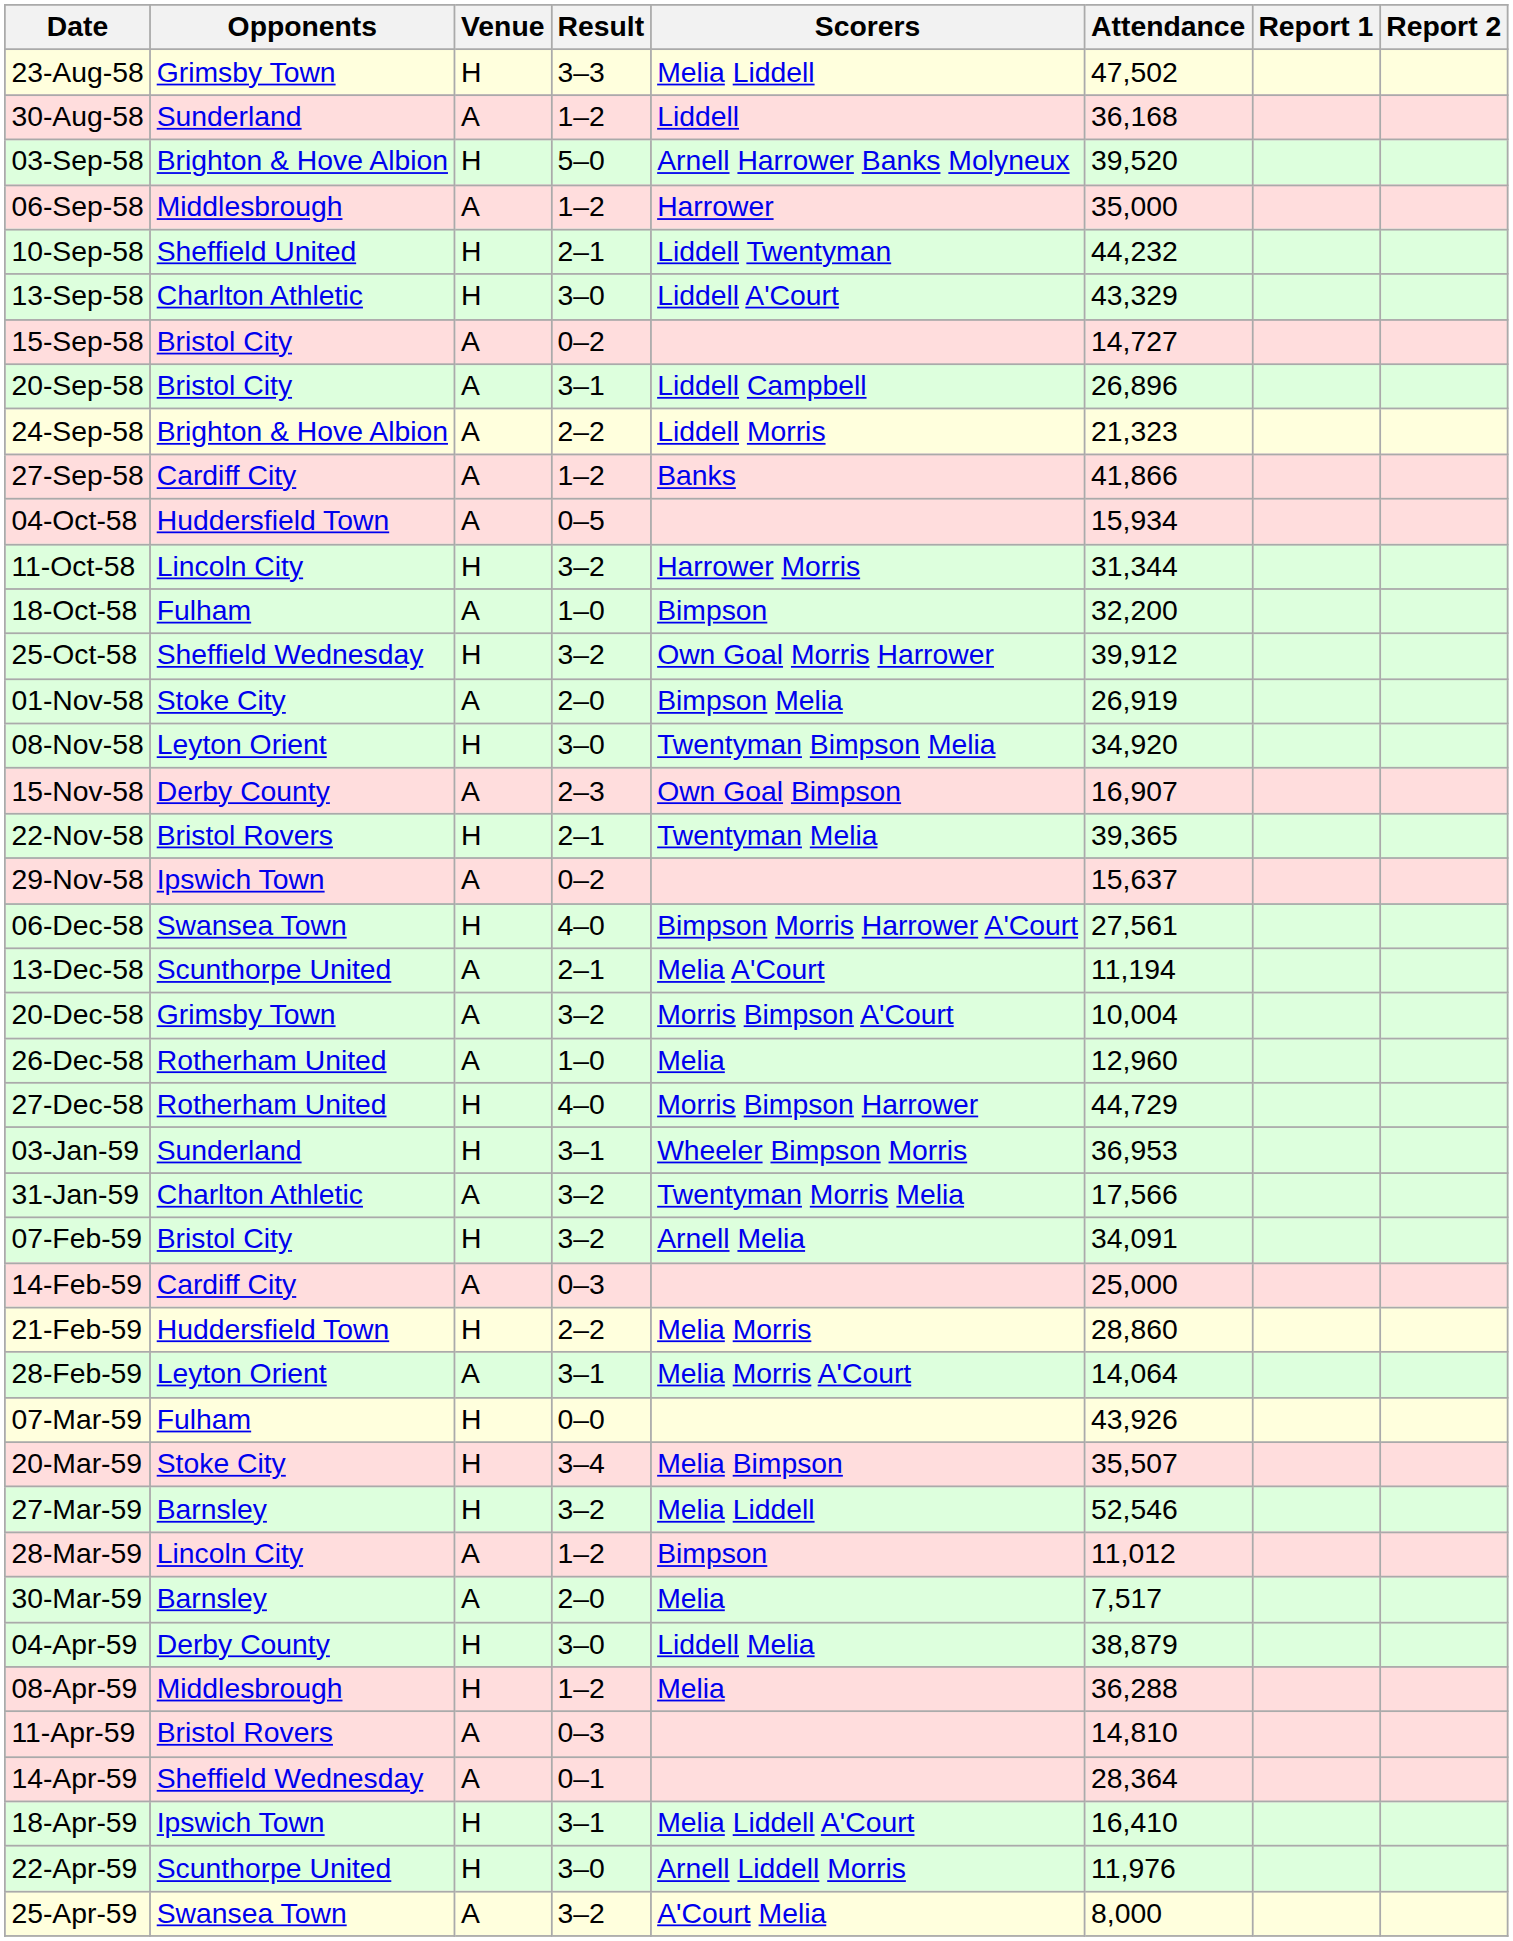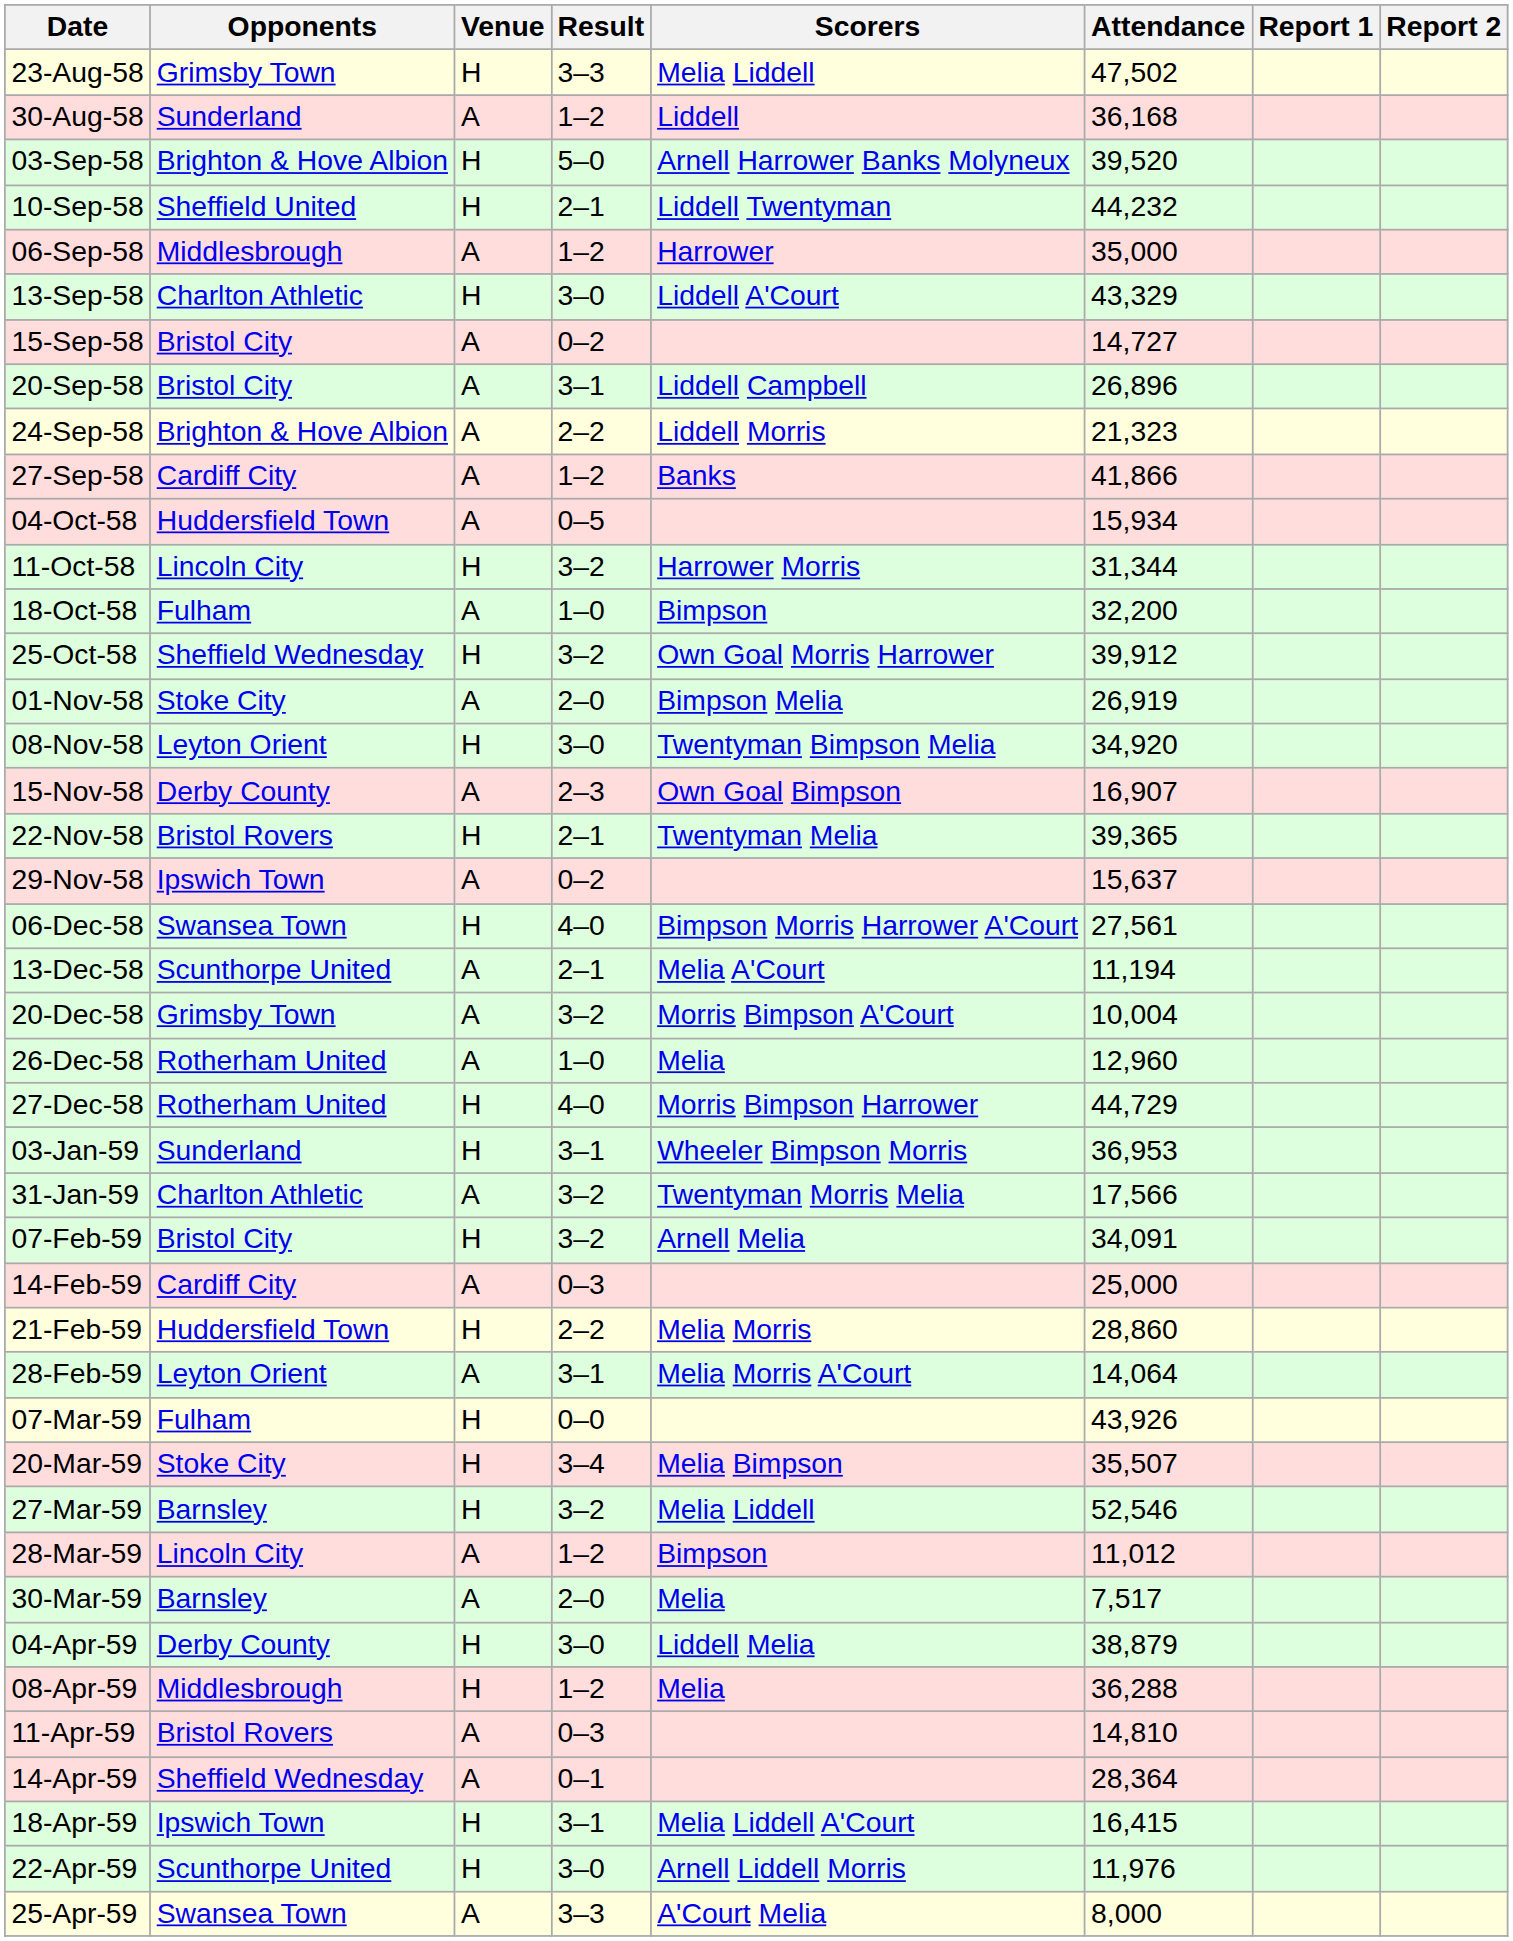 <table class=wikitable>
 <tr>
 <th>Date</th>
 <th>Opponents</th>
 <th>Venue</th>
 <th>Result</th>
 <th>Scorers</th>
 <th>Attendance</th>
 <th>Report 1</th>
 <th>Report 2</th>
 </tr>
 <tr bgcolor="#ffffdd">
 <td>23-Aug-58</td>
 <td><a href='#'>Grimsby Town</a></td>
 <td>H</td>
 <td>3–3</td>
 <td><a href='#'>Melia</a>  <a href='#'>Liddell</a> </td>
 <td>47,502</td>
 <td></td>
 <td></td>
 </tr>
 <tr bgcolor="#ffdddd">
 <td>30-Aug-58</td>
 <td><a href='#'>Sunderland</a></td>
 <td>A</td>
 <td>1–2</td>
 <td><a href='#'>Liddell</a> </td>
 <td>36,168</td>
 <td></td>
 <td></td>
 </tr>
 <tr bgcolor="#ddffdd">
 <td>03-Sep-58</td>
 <td><a href='#'>Brighton & Hove Albion</a></td>
 <td>H</td>
 <td>5–0</td>
 <td><a href='#'>Arnell</a>  <a href='#'>Harrower</a>  <a href='#'>Banks</a>  <a href='#'>Molyneux</a> </td>
 <td>39,520</td>
 <td></td>
 <td></td>
 </tr>
+<tr bgcolor="#ddffdd">
+<td>10-Sep-58</td>
+<td><a href='#'>Sheffield United</a></td>
+<td>H</td>
+<td>2–1</td>
+<td><a href='#'>Liddell</a>  <a href='#'>Twentyman</a> </td>
+<td>44,232</td>
+<td></td>
+<td></td>
+</tr>
 <tr bgcolor="#ffdddd">
 <td>06-Sep-58</td>
 <td><a href='#'>Middlesbrough</a></td>
 <td>A</td>
 <td>1–2</td>
 <td><a href='#'>Harrower</a> </td>
 <td>35,000</td>
-<td></td>
-<td></td>
-</tr>
-<tr bgcolor="#ddffdd">
-<td>10-Sep-58</td>
-<td><a href='#'>Sheffield United</a></td>
-<td>H</td>
-<td>2–1</td>
-<td><a href='#'>Liddell</a>  <a href='#'>Twentyman</a> </td>
-<td>44,232</td>
 <td></td>
 <td></td>
 </tr>
 <tr bgcolor="#ddffdd">
 <td>13-Sep-58</td>
 <td><a href='#'>Charlton Athletic</a></td>
 <td>H</td>
 <td>3–0</td>
 <td><a href='#'>Liddell</a>  <a href='#'>A'Court</a> </td>
 <td>43,329</td>
 <td></td>
 <td></td>
 </tr>
 <tr bgcolor="#ffdddd">
 <td>15-Sep-58</td>
 <td><a href='#'>Bristol City</a></td>
 <td>A</td>
 <td>0–2</td>
 <td></td>
 <td>14,727</td>
 <td></td>
 <td></td>
 </tr>
 <tr bgcolor="#ddffdd">
 <td>20-Sep-58</td>
 <td><a href='#'>Bristol City</a></td>
 <td>A</td>
 <td>3–1</td>
 <td><a href='#'>Liddell</a>  <a href='#'>Campbell</a> </td>
 <td>26,896</td>
 <td></td>
 <td></td>
 </tr>
 <tr bgcolor="#ffffdd">
 <td>24-Sep-58</td>
 <td><a href='#'>Brighton & Hove Albion</a></td>
 <td>A</td>
 <td>2–2</td>
 <td><a href='#'>Liddell</a>  <a href='#'>Morris</a> </td>
 <td>21,323</td>
 <td></td>
 <td></td>
 </tr>
 <tr bgcolor="#ffdddd">
 <td>27-Sep-58</td>
 <td><a href='#'>Cardiff City</a></td>
 <td>A</td>
 <td>1–2</td>
 <td><a href='#'>Banks</a> </td>
 <td>41,866</td>
 <td></td>
 <td></td>
 </tr>
 <tr bgcolor="#ffdddd">
 <td>04-Oct-58</td>
 <td><a href='#'>Huddersfield Town</a></td>
 <td>A</td>
 <td>0–5</td>
 <td></td>
 <td>15,934</td>
 <td></td>
 <td></td>
 </tr>
 <tr bgcolor="#ddffdd">
 <td>11-Oct-58</td>
 <td><a href='#'>Lincoln City</a></td>
 <td>H</td>
 <td>3–2</td>
 <td><a href='#'>Harrower</a>  <a href='#'>Morris</a> </td>
 <td>31,344</td>
 <td></td>
 <td></td>
 </tr>
 <tr bgcolor="#ddffdd">
 <td>18-Oct-58</td>
 <td><a href='#'>Fulham</a></td>
 <td>A</td>
 <td>1–0</td>
 <td><a href='#'>Bimpson</a> </td>
 <td>32,200</td>
 <td></td>
 <td></td>
 </tr>
 <tr bgcolor="#ddffdd">
 <td>25-Oct-58</td>
 <td><a href='#'>Sheffield Wednesday</a></td>
 <td>H</td>
 <td>3–2</td>
 <td><a href='#'>Own Goal</a>  <a href='#'>Morris</a>  <a href='#'>Harrower</a> </td>
 <td>39,912</td>
 <td></td>
 <td></td>
 </tr>
 <tr bgcolor="#ddffdd">
 <td>01-Nov-58</td>
 <td><a href='#'>Stoke City</a></td>
 <td>A</td>
 <td>2–0</td>
 <td><a href='#'>Bimpson</a>  <a href='#'>Melia</a> </td>
 <td>26,919</td>
 <td></td>
 <td></td>
 </tr>
 <tr bgcolor="#ddffdd">
 <td>08-Nov-58</td>
 <td><a href='#'>Leyton Orient</a></td>
 <td>H</td>
 <td>3–0</td>
 <td><a href='#'>Twentyman</a>  <a href='#'>Bimpson</a>  <a href='#'>Melia</a> </td>
 <td>34,920</td>
 <td></td>
 <td></td>
 </tr>
 <tr bgcolor="#ffdddd">
 <td>15-Nov-58</td>
 <td><a href='#'>Derby County</a></td>
 <td>A</td>
 <td>2–3</td>
 <td><a href='#'>Own Goal</a>  <a href='#'>Bimpson</a> </td>
 <td>16,907</td>
 <td></td>
 <td></td>
 </tr>
 <tr bgcolor="#ddffdd">
 <td>22-Nov-58</td>
 <td><a href='#'>Bristol Rovers</a></td>
 <td>H</td>
 <td>2–1</td>
 <td><a href='#'>Twentyman</a>  <a href='#'>Melia</a> </td>
 <td>39,365</td>
 <td></td>
 <td></td>
 </tr>
 <tr bgcolor="#ffdddd">
 <td>29-Nov-58</td>
 <td><a href='#'>Ipswich Town</a></td>
 <td>A</td>
 <td>0–2</td>
 <td></td>
 <td>15,637</td>
 <td></td>
 <td></td>
 </tr>
 <tr bgcolor="#ddffdd">
 <td>06-Dec-58</td>
 <td><a href='#'>Swansea Town</a></td>
 <td>H</td>
 <td>4–0</td>
 <td><a href='#'>Bimpson</a>  <a href='#'>Morris</a>  <a href='#'>Harrower</a>  <a href='#'>A'Court</a> </td>
 <td>27,561</td>
 <td></td>
 <td></td>
 </tr>
 <tr bgcolor="#ddffdd">
 <td>13-Dec-58</td>
 <td><a href='#'>Scunthorpe United</a></td>
 <td>A</td>
 <td>2–1</td>
 <td><a href='#'>Melia</a>  <a href='#'>A'Court</a> </td>
 <td>11,194</td>
 <td></td>
 <td></td>
 </tr>
 <tr bgcolor="#ddffdd">
 <td>20-Dec-58</td>
 <td><a href='#'>Grimsby Town</a></td>
 <td>A</td>
 <td>3–2</td>
 <td><a href='#'>Morris</a>  <a href='#'>Bimpson</a>  <a href='#'>A'Court</a> </td>
 <td>10,004</td>
 <td></td>
 <td></td>
 </tr>
 <tr bgcolor="#ddffdd">
 <td>26-Dec-58</td>
 <td><a href='#'>Rotherham United</a></td>
 <td>A</td>
 <td>1–0</td>
 <td><a href='#'>Melia</a> </td>
 <td>12,960</td>
 <td></td>
 <td></td>
 </tr>
 <tr bgcolor="#ddffdd">
 <td>27-Dec-58</td>
 <td><a href='#'>Rotherham United</a></td>
 <td>H</td>
 <td>4–0</td>
 <td><a href='#'>Morris</a>  <a href='#'>Bimpson</a>  <a href='#'>Harrower</a> </td>
 <td>44,729</td>
 <td></td>
 <td></td>
 </tr>
 <tr bgcolor="#ddffdd">
 <td>03-Jan-59</td>
 <td><a href='#'>Sunderland</a></td>
 <td>H</td>
 <td>3–1</td>
 <td><a href='#'>Wheeler</a>  <a href='#'>Bimpson</a>  <a href='#'>Morris</a> </td>
 <td>36,953</td>
 <td></td>
 <td></td>
 </tr>
 <tr bgcolor="#ddffdd">
 <td>31-Jan-59</td>
 <td><a href='#'>Charlton Athletic</a></td>
 <td>A</td>
 <td>3–2</td>
 <td><a href='#'>Twentyman</a>  <a href='#'>Morris</a>  <a href='#'>Melia</a> </td>
 <td>17,566</td>
 <td></td>
 <td></td>
 </tr>
 <tr bgcolor="#ddffdd">
 <td>07-Feb-59</td>
 <td><a href='#'>Bristol City</a></td>
 <td>H</td>
 <td>3–2</td>
 <td><a href='#'>Arnell</a>  <a href='#'>Melia</a> </td>
 <td>34,091</td>
 <td></td>
 <td></td>
 </tr>
 <tr bgcolor="#ffdddd">
 <td>14-Feb-59</td>
 <td><a href='#'>Cardiff City</a></td>
 <td>A</td>
 <td>0–3</td>
 <td></td>
 <td>25,000</td>
 <td></td>
 <td></td>
 </tr>
 <tr bgcolor="#ffffdd">
 <td>21-Feb-59</td>
 <td><a href='#'>Huddersfield Town</a></td>
 <td>H</td>
 <td>2–2</td>
 <td><a href='#'>Melia</a>  <a href='#'>Morris</a> </td>
 <td>28,860</td>
 <td></td>
 <td></td>
 </tr>
 <tr bgcolor="#ddffdd">
 <td>28-Feb-59</td>
 <td><a href='#'>Leyton Orient</a></td>
 <td>A</td>
 <td>3–1</td>
 <td><a href='#'>Melia</a>  <a href='#'>Morris</a>  <a href='#'>A'Court</a> </td>
 <td>14,064</td>
 <td></td>
 <td></td>
 </tr>
 <tr bgcolor="#ffffdd">
 <td>07-Mar-59</td>
 <td><a href='#'>Fulham</a></td>
 <td>H</td>
 <td>0–0</td>
 <td></td>
 <td>43,926</td>
 <td></td>
 <td></td>
 </tr>
 <tr bgcolor="#ffdddd">
 <td>20-Mar-59</td>
 <td><a href='#'>Stoke City</a></td>
 <td>H</td>
 <td>3–4</td>
 <td><a href='#'>Melia</a>  <a href='#'>Bimpson</a> </td>
 <td>35,507</td>
 <td></td>
 <td></td>
 </tr>
 <tr bgcolor="#ddffdd">
 <td>27-Mar-59</td>
 <td><a href='#'>Barnsley</a></td>
 <td>H</td>
 <td>3–2</td>
 <td><a href='#'>Melia</a>  <a href='#'>Liddell</a> </td>
 <td>52,546</td>
 <td></td>
 <td></td>
 </tr>
 <tr bgcolor="#ffdddd">
 <td>28-Mar-59</td>
 <td><a href='#'>Lincoln City</a></td>
 <td>A</td>
 <td>1–2</td>
 <td><a href='#'>Bimpson</a> </td>
 <td>11,012</td>
 <td></td>
 <td></td>
 </tr>
 <tr bgcolor="#ddffdd">
 <td>30-Mar-59</td>
 <td><a href='#'>Barnsley</a></td>
 <td>A</td>
 <td>2–0</td>
 <td><a href='#'>Melia</a> </td>
 <td>7,517</td>
 <td></td>
 <td></td>
 </tr>
 <tr bgcolor="#ddffdd">
 <td>04-Apr-59</td>
 <td><a href='#'>Derby County</a></td>
 <td>H</td>
 <td>3–0</td>
 <td><a href='#'>Liddell</a>  <a href='#'>Melia</a> </td>
 <td>38,879</td>
 <td></td>
 <td></td>
 </tr>
 <tr bgcolor="#ffdddd">
 <td>08-Apr-59</td>
 <td><a href='#'>Middlesbrough</a></td>
 <td>H</td>
 <td>1–2</td>
 <td><a href='#'>Melia</a> </td>
 <td>36,288</td>
 <td></td>
 <td></td>
 </tr>
 <tr bgcolor="#ffdddd">
 <td>11-Apr-59</td>
 <td><a href='#'>Bristol Rovers</a></td>
 <td>A</td>
 <td>0–3</td>
 <td></td>
 <td>14,810</td>
 <td></td>
 <td></td>
 </tr>
 <tr bgcolor="#ffdddd">
 <td>14-Apr-59</td>
 <td><a href='#'>Sheffield Wednesday</a></td>
 <td>A</td>
 <td>0–1</td>
 <td></td>
 <td>28,364</td>
 <td></td>
 <td></td>
 </tr>
 <tr bgcolor="#ddffdd">
 <td>18-Apr-59</td>
 <td><a href='#'>Ipswich Town</a></td>
 <td>H</td>
 <td>3–1</td>
 <td><a href='#'>Melia</a>  <a href='#'>Liddell</a>  <a href='#'>A'Court</a> </td>
-<td>16,410</td>
+<td>16,415</td>
 <td></td>
 <td></td>
 </tr>
 <tr bgcolor="#ddffdd">
 <td>22-Apr-59</td>
 <td><a href='#'>Scunthorpe United</a></td>
 <td>H</td>
 <td>3–0</td>
 <td><a href='#'>Arnell</a>  <a href='#'>Liddell</a>  <a href='#'>Morris</a> </td>
 <td>11,976</td>
 <td></td>
 <td></td>
 </tr>
 <tr bgcolor="#ffffdd">
 <td>25-Apr-59</td>
 <td><a href='#'>Swansea Town</a></td>
 <td>A</td>
-<td>3–2</td>
+<td>3–3</td>
 <td><a href='#'>A'Court</a>  <a href='#'>Melia</a> </td>
 <td>8,000</td>
 <td></td>
 <td></td>
 </tr>
 </table>
